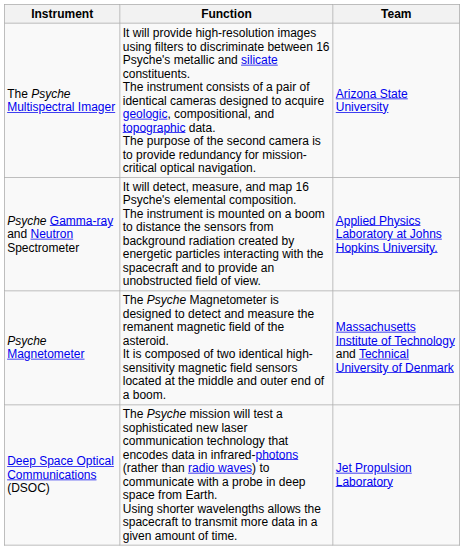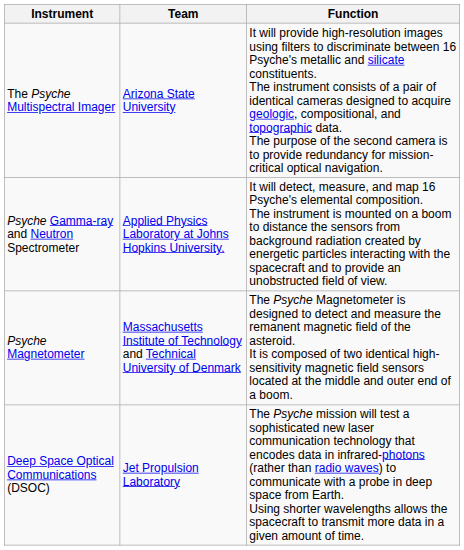 <table class="wikitable">
 <tr>
 <th>Instrument</th>
+<th>Team</th>
 <th>Function</th>
-<th>Team</th>
 </tr>
 <tr>
 <td>The <em>Psyche</em> <a href='#'>Multispectral Imager</a></td>
+<td><a href='#'>Arizona State University</a></td>
 <td>It will provide high-resolution images using filters to discriminate between 16 Psyche's metallic and <a href='#'>silicate</a> constituents.<br>The instrument consists of a pair of identical cameras designed to acquire <a href='#'>geologic</a>, compositional, and <a href='#'>topographic</a> data.<br>The purpose of the second camera is to provide redundancy for mission-critical optical navigation.</td>
-<td><a href='#'>Arizona State University</a></td>
 </tr>
 <tr>
 <td><em>Psyche</em> <a href='#'>Gamma-ray</a> and <a href='#'>Neutron</a> Spectrometer</td>
+<td><a href='#'>Applied Physics Laboratory at Johns Hopkins University.</a></td>
 <td>It will detect, measure, and map 16 Psyche's elemental composition.<br>The instrument is mounted on a  boom to distance the sensors from background radiation created by energetic particles interacting with the spacecraft and to provide an unobstructed field of view.</td>
-<td><a href='#'>Applied Physics Laboratory at Johns Hopkins University.</a></td>
 </tr>
 <tr>
 <td><em>Psyche</em> <a href='#'>Magnetometer</a></td>
+<td><a href='#'>Massachusetts Institute of Technology</a> and <a href='#'>Technical University of Denmark</a></td>
 <td>The <em>Psyche</em> Magnetometer is designed to detect and measure the remanent magnetic field of the asteroid.<br>It is composed of two identical high-sensitivity magnetic field sensors located at the middle and outer end of a  boom.</td>
-<td><a href='#'>Massachusetts Institute of Technology</a> and <a href='#'>Technical University of Denmark</a></td>
 </tr>
 <tr>
 <td><a href='#'>Deep Space Optical Communications</a> (DSOC)</td>
+<td><a href='#'>Jet Propulsion Laboratory</a></td>
 <td>The <em>Psyche</em> mission will test a sophisticated new laser communication technology that encodes data in infrared-<a href='#'>photons</a> (rather than <a href='#'>radio waves</a>) to communicate with a probe in deep space from Earth.<br>Using shorter wavelengths allows the spacecraft to transmit more data in a given amount of time.</td>
-<td><a href='#'>Jet Propulsion Laboratory</a></td>
 </tr>
 </table>
